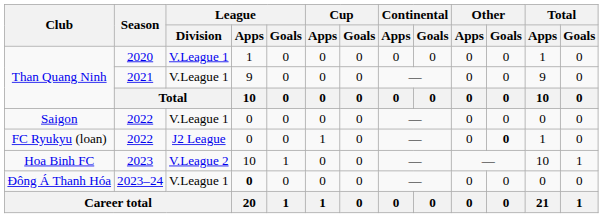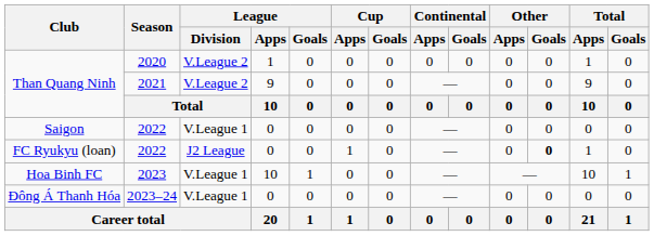 <table class="wikitable" style="text-align: center">
 <tr>
 <th rowspan="2">Club</th>
 <th rowspan="2">Season</th>
 <th colspan="3">League</th>
 <th colspan="2">Cup</th>
 <th colspan="2">Continental</th>
 <th colspan="2">Other</th>
 <th colspan="2">Total</th>
 </tr>
 <tr>
 <th>Division</th>
 <th>Apps</th>
 <th>Goals</th>
 <th>Apps</th>
 <th>Goals</th>
 <th>Apps</th>
 <th>Goals</th>
 <th>Apps</th>
 <th>Goals</th>
 <th>Apps</th>
 <th>Goals</th>
 </tr>
 <tr>
 <td rowspan="3"><a href='#'>Than Quang Ninh</a></td>
 <td><a href='#'>2020</a></td>
-<td><a href='#'>V.League 1</a></td>
+<td><a href='#'>V.League 2</a></td>
 <td>1</td>
 <td>0</td>
 <td>0</td>
 <td>0</td>
 <td>0</td>
 <td>0</td>
 <td>0</td>
 <td>0</td>
 <td>1</td>
 <td>0</td>
 </tr>
 <tr>
 <td><a href='#'>2021</a></td>
-<td>V.League 1</td>
+<td><a href='#'>V.League 2</a></td>
 <td>9</td>
 <td>0</td>
 <td>0</td>
 <td>0</td>
 <td colspan="2">—</td>
 <td>0</td>
 <td>0</td>
 <td>9</td>
 <td>0</td>
 </tr>
 <tr>
 <th colspan="2">Total</th>
 <th>10</th>
 <th>0</th>
 <th>0</th>
 <th>0</th>
 <th>0</th>
 <th>0</th>
 <th>0</th>
 <th>0</th>
 <th>10</th>
 <th>0</th>
 </tr>
 <tr>
 <td><a href='#'>Saigon</a></td>
 <td><a href='#'>2022</a></td>
 <td>V.League 1</td>
 <td>0</td>
 <td>0</td>
 <td>0</td>
 <td>0</td>
 <td colspan="2">—</td>
 <td>0</td>
 <td>0</td>
 <td>0</td>
 <td>0</td>
 </tr>
 <tr>
 <td><a href='#'>FC Ryukyu</a> (loan)</td>
 <td><a href='#'>2022</a></td>
 <td><a href='#'>J2 League</a></td>
 <td>0</td>
 <td>0</td>
 <td>1</td>
 <td>0</td>
 <td colspan=2>—</td>
 <td>0</td>
 <td><strong>0</strong></td>
 <td>1</td>
 <td>0</td>
 </tr>
 <tr>
 <td><a href='#'>Hoa Binh FC</a></td>
 <td><a href='#'>2023</a></td>
-<td><a href='#'>V.League 2</a></td>
+<td>V.League 1</td>
 <td>10</td>
 <td>1</td>
 <td>0</td>
 <td>0</td>
 <td colspan=2>—</td>
 <td colspan=2>—</td>
 <td>10</td>
 <td>1</td>
 </tr>
 <tr>
 <td><a href='#'>Đông Á Thanh Hóa</a></td>
 <td><a href='#'>2023–24</a></td>
 <td>V.League 1</td>
-<td><strong>0</strong></td>
+<td>0</td>
 <td>0</td>
 <td>0</td>
 <td>0</td>
 <td colspan="2">—</td>
 <td>0</td>
 <td>0</td>
 <td>0</td>
 <td>0</td>
 </tr>
 <tr>
 <th colspan="3">Career total</th>
 <th>20</th>
 <th>1</th>
 <th>1</th>
 <th>0</th>
 <th>0</th>
 <th>0</th>
 <th>0</th>
 <th>0</th>
 <th>21</th>
 <th>1</th>
 </tr>
 </table>
